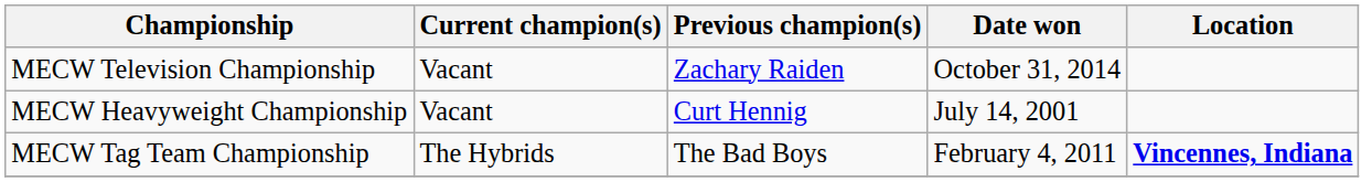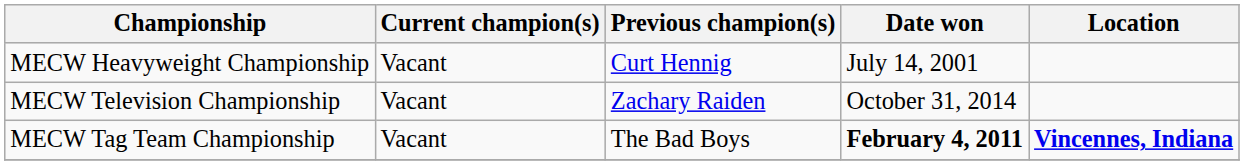 <table class="wikitable">
 <tr>
 <th>Championship</th>
 <th>Current champion(s)</th>
 <th> Previous champion(s)</th>
 <th>Date won</th>
 <th>Location</th>
 </tr>
 <tr>
+<td>MECW Heavyweight Championship</td>
+<td>Vacant</td>
+<td><a href='#'>Curt Hennig</a></td>
+<td>July 14, 2001</td>
+<td></td>
+</tr>
+<tr>
 <td>MECW Television Championship</td>
 <td>Vacant</td>
 <td><a href='#'>Zachary Raiden</a></td>
 <td>October 31, 2014</td>
 <td></td>
 </tr>
 <tr>
-<td>MECW Heavyweight Championship</td>
+<td>MECW Tag Team Championship</td>
 <td>Vacant</td>
-<td><a href='#'>Curt Hennig</a></td>
-<td>July 14, 2001</td>
-<td></td>
-</tr>
-<tr>
-<td>MECW Tag Team Championship</td>
-<td>The Hybrids</td>
 <td>The Bad Boys</td>
-<td>February 4, 2011</td>
+<td><strong>February 4, 2011</strong></td>
 <td><strong><a href='#'>Vincennes, Indiana</a></strong></td>
 </tr>
 <tr>
 </tr>
 </table>
